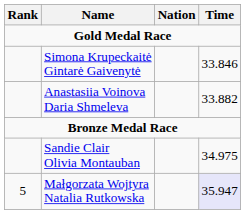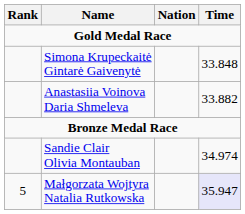 <table class="wikitable" style="text-align:center">
 <tr>
 <th>Rank</th>
 <th>Name</th>
 <th>Nation</th>
 <th>Time</th>
 </tr>
 <tr>
 <td colspan=4><strong>Gold Medal Race</strong></td>
 </tr>
 <tr>
 <td></td>
 <td align=left><a href='#'>Simona Krupeckaitė</a><br> <a href='#'>Gintarė Gaivenytė</a></td>
 <td align=left></td>
-<td>33.846</td>
+<td>33.848</td>
 </tr>
 <tr>
 <td></td>
 <td align=left><a href='#'>Anastasiia Voinova</a><br> <a href='#'>Daria Shmeleva</a></td>
 <td align=left></td>
 <td>33.882</td>
 </tr>
 <tr>
 <td colspan=4><strong>Bronze Medal Race</strong></td>
 </tr>
 <tr>
 <td></td>
 <td align=left><a href='#'>Sandie Clair</a><br><a href='#'>Olivia Montauban</a></td>
 <td align=left></td>
-<td>34.975</td>
+<td>34.974</td>
 </tr>
 <tr>
 <td>5</td>
 <td align=left><a href='#'>Małgorzata Wojtyra</a><br> <a href='#'>Natalia Rutkowska</a></td>
 <td align=left></td>
 <td style="background: lavender;">35.947</td>
 </tr>
 </table>
